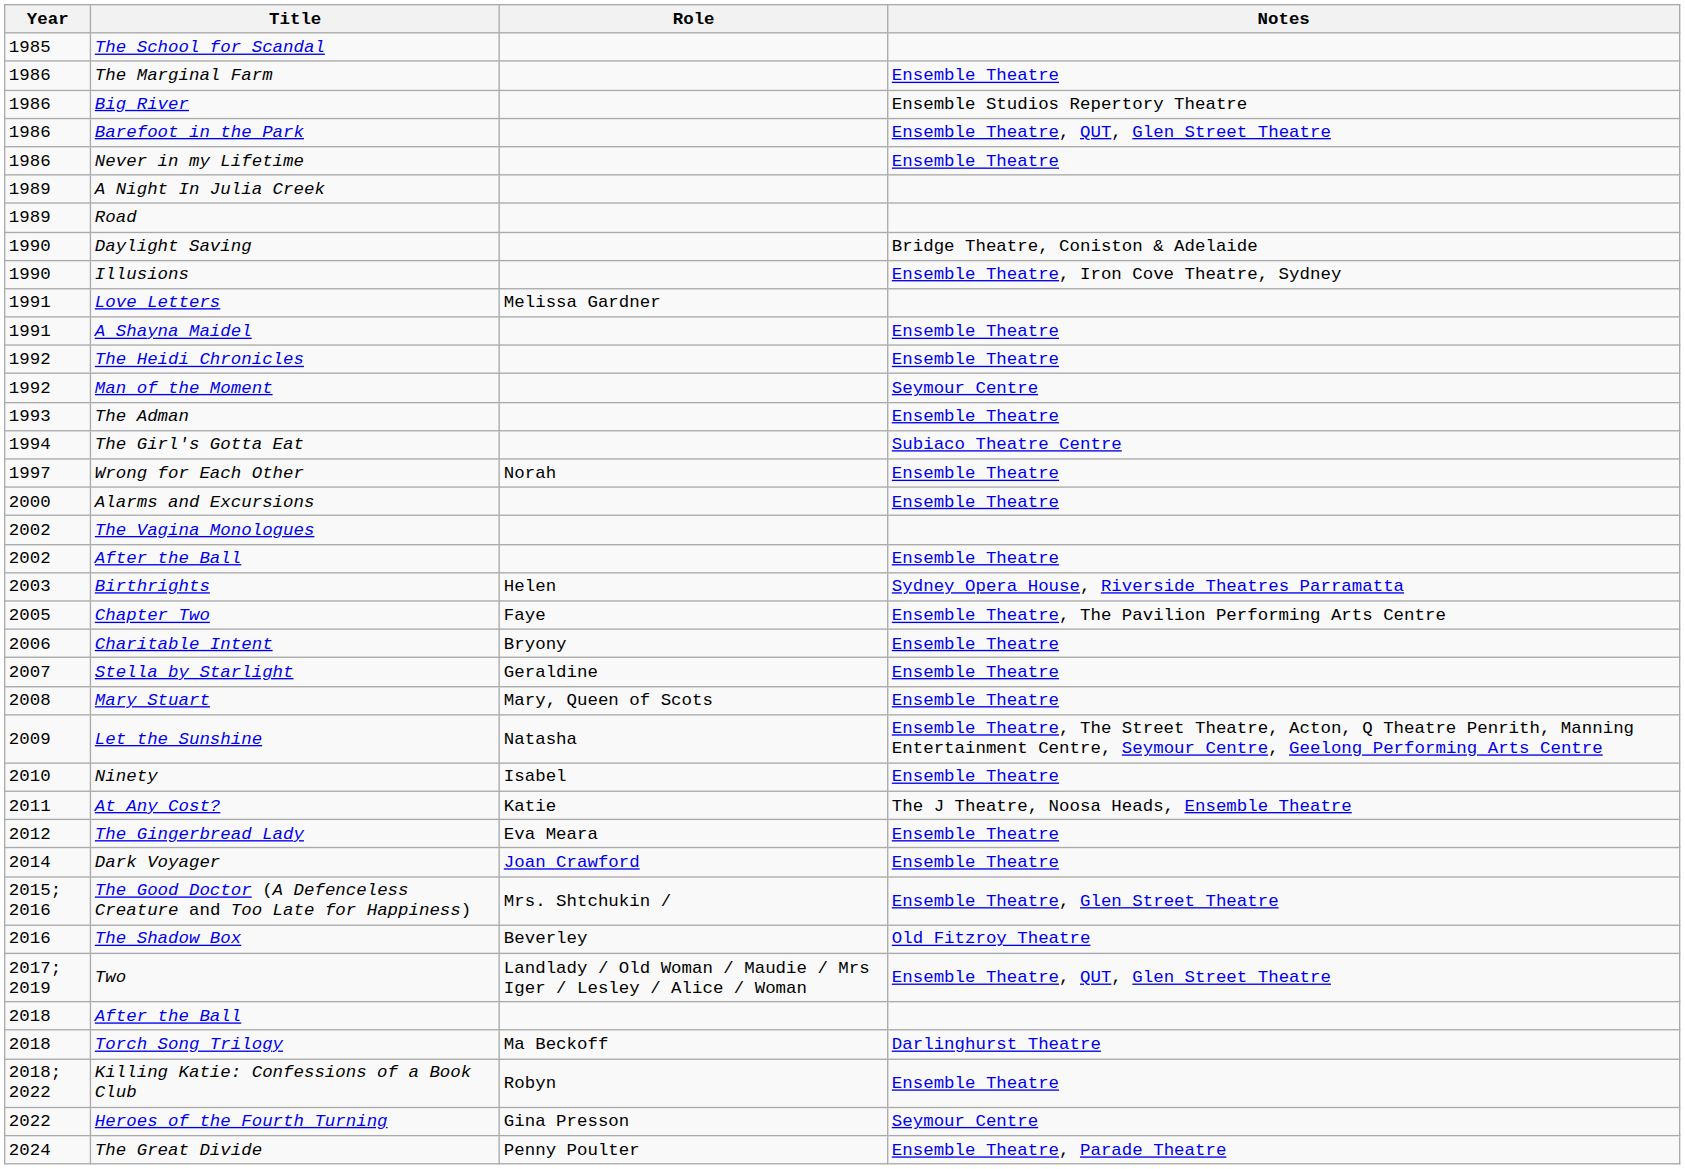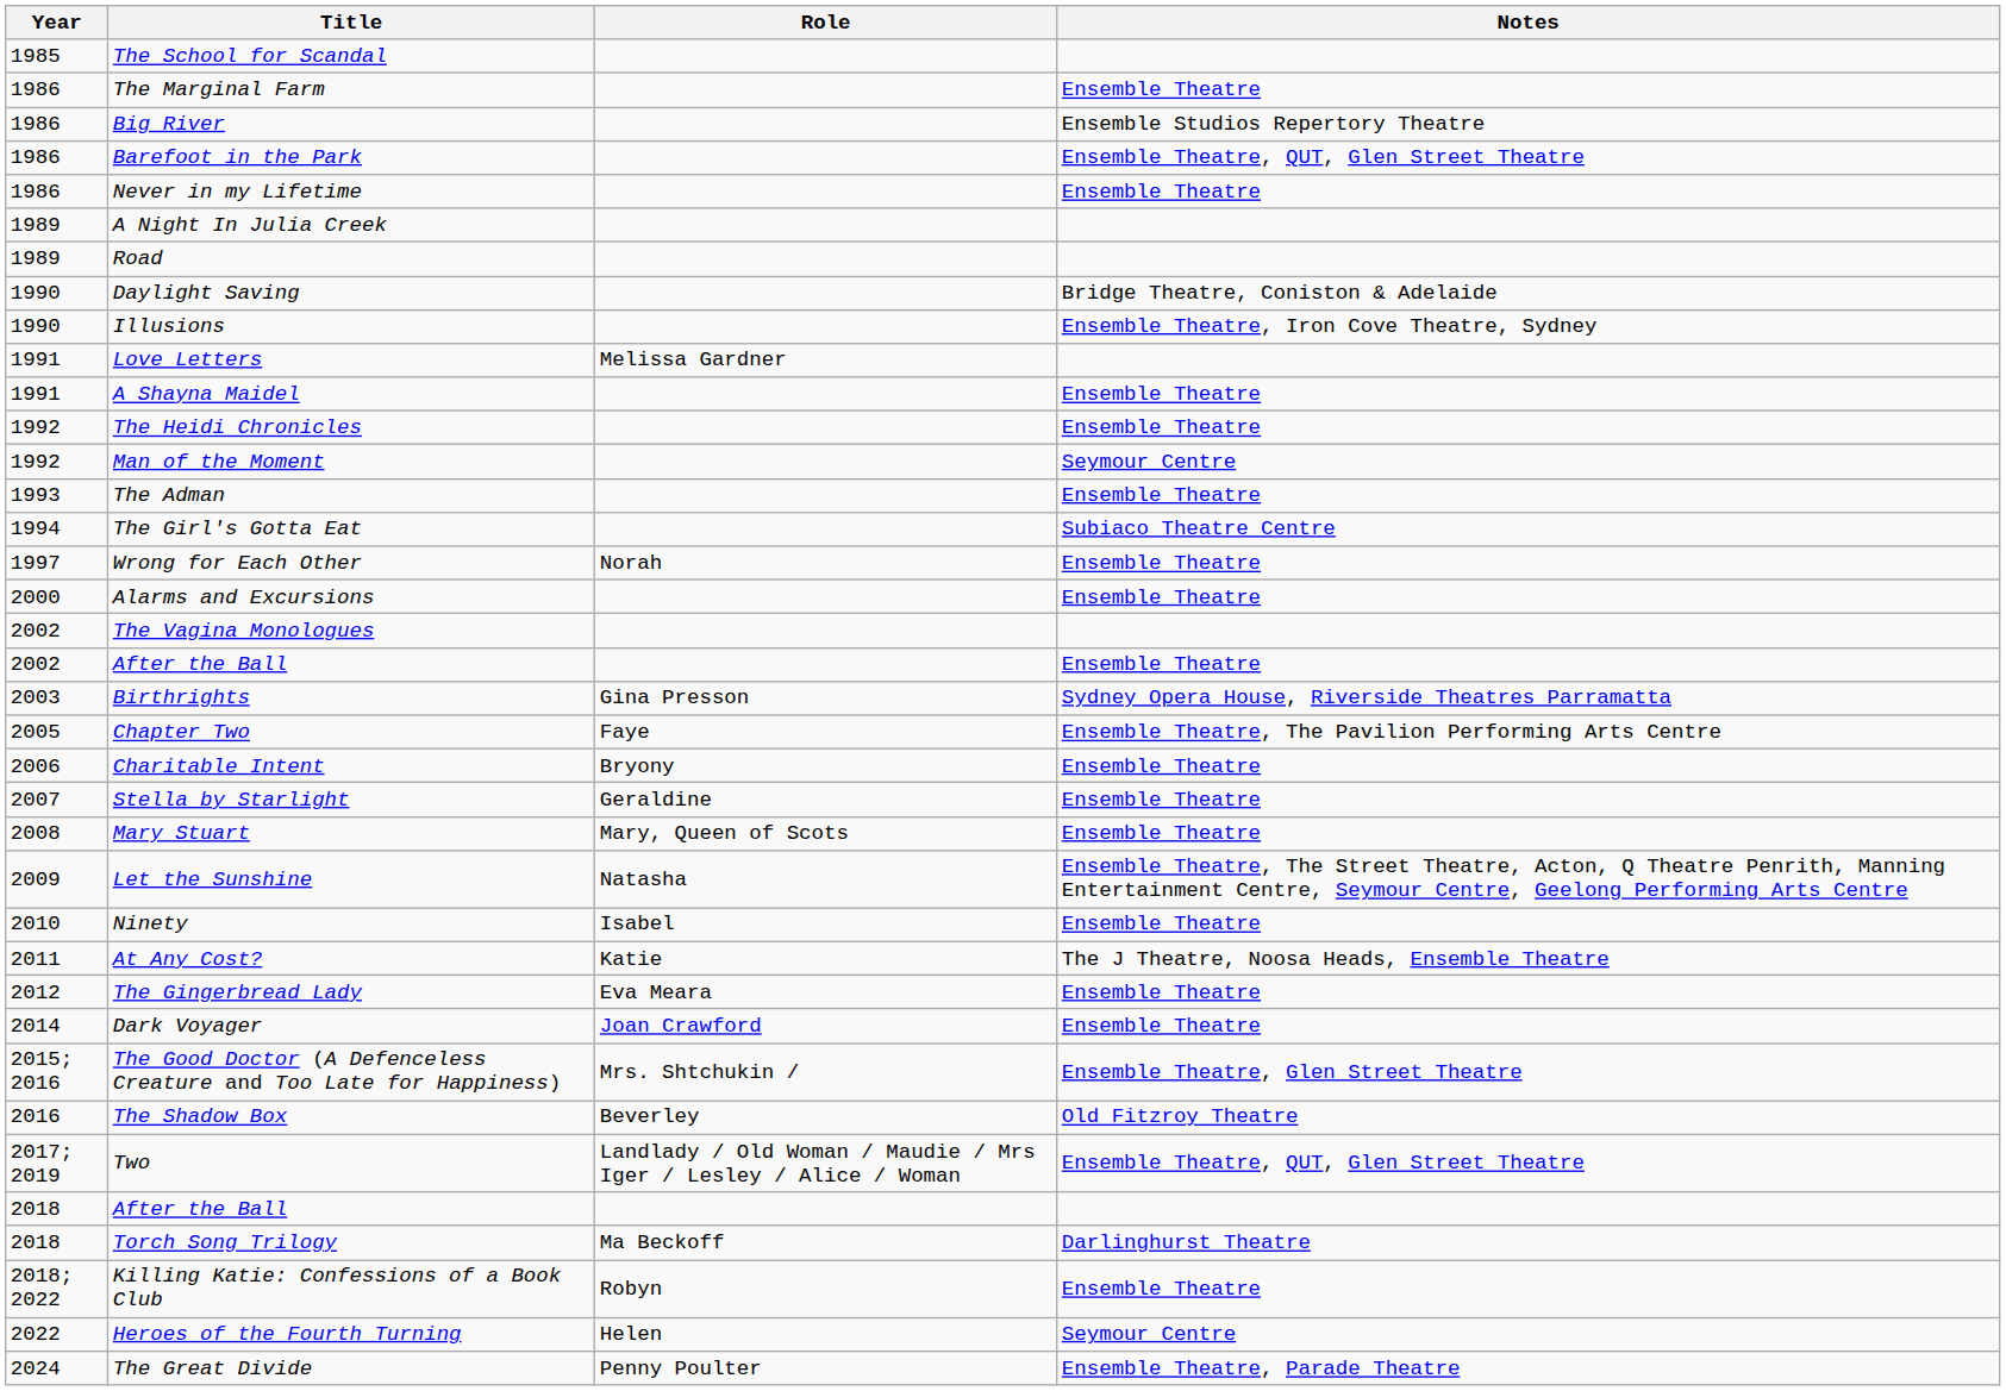 <table class="wikitable sortable plainrowheaders">
 <tr>
 <th scope="col">Year</th>
 <th scope="col">Title</th>
 <th scope="col">Role</th>
 <th scope="col">Notes</th>
 </tr>
 <tr>
 <td>1985</td>
 <td><em><a href='#'>The School for Scandal</a></em></td>
 <td></td>
 <td></td>
 </tr>
 <tr>
 <td>1986</td>
 <td><em>The Marginal Farm</em></td>
 <td></td>
 <td><a href='#'>Ensemble Theatre</a></td>
 </tr>
 <tr>
 <td>1986</td>
 <td><em><a href='#'>Big River</a></em></td>
 <td></td>
 <td>Ensemble Studios Repertory Theatre</td>
 </tr>
 <tr>
 <td>1986</td>
 <td><em><a href='#'>Barefoot in the Park</a></em></td>
 <td></td>
 <td><a href='#'>Ensemble Theatre</a>, <a href='#'>QUT</a>, <a href='#'>Glen Street Theatre</a></td>
 </tr>
 <tr>
 <td>1986</td>
 <td><em>Never in my Lifetime</em></td>
 <td></td>
 <td><a href='#'>Ensemble Theatre</a></td>
 </tr>
 <tr>
 <td>1989</td>
 <td><em>A Night In Julia Creek</em></td>
 <td></td>
 <td></td>
 </tr>
 <tr>
 <td>1989</td>
 <td><em>Road</em></td>
 <td></td>
 <td></td>
 </tr>
 <tr>
 <td>1990</td>
 <td><em>Daylight Saving</em></td>
 <td></td>
 <td>Bridge Theatre, Coniston & Adelaide</td>
 </tr>
 <tr>
 <td>1990</td>
 <td><em>Illusions</em></td>
 <td></td>
 <td><a href='#'>Ensemble Theatre</a>, Iron Cove Theatre, Sydney</td>
 </tr>
 <tr>
 <td>1991</td>
 <td><em><a href='#'>Love Letters</a></em></td>
 <td>Melissa Gardner</td>
 <td></td>
 </tr>
 <tr>
 <td>1991</td>
 <td><em><a href='#'>A Shayna Maidel</a></em></td>
 <td></td>
 <td><a href='#'>Ensemble Theatre</a></td>
 </tr>
 <tr>
 <td>1992</td>
 <td><em><a href='#'>The Heidi Chronicles</a></em></td>
 <td></td>
 <td><a href='#'>Ensemble Theatre</a></td>
 </tr>
 <tr>
 <td>1992</td>
 <td><em><a href='#'>Man of the Moment</a></em></td>
 <td></td>
 <td><a href='#'>Seymour Centre</a></td>
 </tr>
 <tr>
 <td>1993</td>
 <td><em>The Adman</em></td>
 <td></td>
 <td><a href='#'>Ensemble Theatre</a></td>
 </tr>
 <tr>
 <td>1994</td>
 <td><em>The Girl's Gotta Eat</em></td>
 <td></td>
 <td><a href='#'>Subiaco Theatre Centre</a></td>
 </tr>
 <tr>
 <td>1997</td>
 <td><em>Wrong for Each Other</em></td>
 <td>Norah</td>
 <td><a href='#'>Ensemble Theatre</a></td>
 </tr>
 <tr>
 <td>2000</td>
 <td><em>Alarms and Excursions</em></td>
 <td></td>
 <td><a href='#'>Ensemble Theatre</a></td>
 </tr>
 <tr>
 <td>2002</td>
 <td><em><a href='#'>The Vagina Monologues</a></em></td>
 <td></td>
 <td></td>
 </tr>
 <tr>
 <td>2002</td>
 <td><em><a href='#'>After the Ball</a></em></td>
 <td></td>
 <td><a href='#'>Ensemble Theatre</a></td>
 </tr>
 <tr>
 <td>2003</td>
 <td><em><a href='#'>Birthrights</a></em></td>
-<td>Helen</td>
+<td>Gina Presson</td>
 <td><a href='#'>Sydney Opera House</a>, <a href='#'>Riverside Theatres Parramatta</a></td>
 </tr>
 <tr>
 <td>2005</td>
 <td><em><a href='#'>Chapter Two</a></em></td>
 <td>Faye</td>
 <td><a href='#'>Ensemble Theatre</a>, The Pavilion Performing Arts Centre</td>
 </tr>
 <tr>
 <td>2006</td>
 <td><em><a href='#'>Charitable Intent</a></em></td>
 <td>Bryony</td>
 <td><a href='#'>Ensemble Theatre</a></td>
 </tr>
 <tr>
 <td>2007</td>
 <td><em><a href='#'>Stella by Starlight</a></em></td>
 <td>Geraldine</td>
 <td><a href='#'>Ensemble Theatre</a></td>
 </tr>
 <tr>
 <td>2008</td>
 <td><em><a href='#'>Mary Stuart</a></em></td>
 <td>Mary, Queen of Scots</td>
 <td><a href='#'>Ensemble Theatre</a></td>
 </tr>
 <tr>
 <td>2009</td>
 <td><em><a href='#'>Let the Sunshine</a></em></td>
 <td>Natasha</td>
 <td><a href='#'>Ensemble Theatre</a>, The Street Theatre, Acton, Q Theatre Penrith, Manning Entertainment Centre, <a href='#'>Seymour Centre</a>, <a href='#'>Geelong Performing Arts Centre</a></td>
 </tr>
 <tr>
 <td>2010</td>
 <td><em>Ninety</em></td>
 <td>Isabel</td>
 <td><a href='#'>Ensemble Theatre</a></td>
 </tr>
 <tr>
 <td>2011</td>
 <td><em><a href='#'>At Any Cost?</a></em></td>
 <td>Katie</td>
 <td>The J Theatre, Noosa Heads, <a href='#'>Ensemble Theatre</a></td>
 </tr>
 <tr>
 <td>2012</td>
 <td><em><a href='#'>The Gingerbread Lady</a></em></td>
 <td>Eva Meara</td>
 <td><a href='#'>Ensemble Theatre</a></td>
 </tr>
 <tr>
 <td>2014</td>
 <td><em>Dark Voyager</em></td>
 <td><a href='#'>Joan Crawford</a></td>
 <td><a href='#'>Ensemble Theatre</a></td>
 </tr>
 <tr>
 <td>2015; 2016</td>
 <td><em><a href='#'>The Good Doctor</a></em> (<em>A Defenceless Creature</em> and <em>Too Late for Happiness</em>)</td>
 <td>Mrs. Shtchukin /</td>
 <td><a href='#'>Ensemble Theatre</a>, <a href='#'>Glen Street Theatre</a></td>
 </tr>
 <tr>
 <td>2016</td>
 <td><em><a href='#'>The Shadow Box</a></em></td>
 <td>Beverley</td>
 <td><a href='#'>Old Fitzroy Theatre</a></td>
 </tr>
 <tr>
 <td>2017; 2019</td>
 <td><em>Two</em></td>
 <td>Landlady / Old Woman / Maudie / Mrs Iger / Lesley / Alice / Woman</td>
 <td><a href='#'>Ensemble Theatre</a>, <a href='#'>QUT</a>, <a href='#'>Glen Street Theatre</a></td>
 </tr>
 <tr>
 <td>2018</td>
 <td><em><a href='#'>After the Ball</a></em></td>
 <td></td>
 <td></td>
 </tr>
 <tr>
 <td>2018</td>
 <td><em><a href='#'>Torch Song Trilogy</a></em></td>
 <td>Ma Beckoff</td>
 <td><a href='#'>Darlinghurst Theatre</a></td>
 </tr>
 <tr>
 <td>2018; 2022</td>
 <td><em>Killing Katie: Confessions of a Book Club</em></td>
 <td>Robyn</td>
 <td><a href='#'>Ensemble Theatre</a></td>
 </tr>
 <tr>
 <td>2022</td>
 <td><em><a href='#'>Heroes of the Fourth Turning</a></em></td>
-<td>Gina Presson</td>
+<td>Helen</td>
 <td><a href='#'>Seymour Centre</a></td>
 </tr>
 <tr>
 <td>2024</td>
 <td><em>The Great Divide</em></td>
 <td>Penny Poulter</td>
 <td><a href='#'>Ensemble Theatre</a>, <a href='#'>Parade Theatre</a></td>
 </tr>
 </table>
